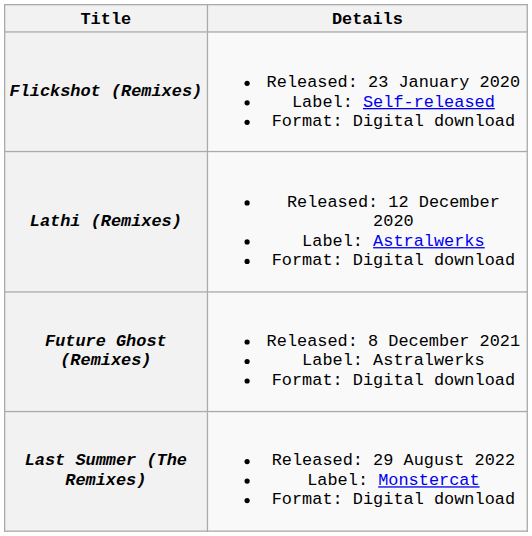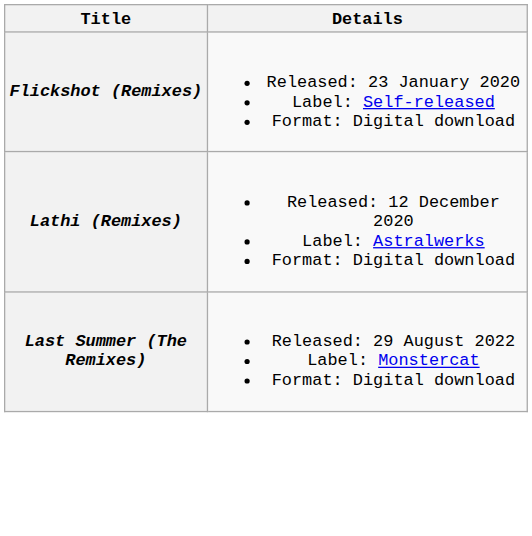 <table class="wikitable plainrowheaders" style="text-align:center;">
 <tr>
 <th scope="col" style="width:11.5em;">Title</th>
 <th scope="col" style="width:18.5em;">Details</th>
 </tr>
 <tr>
 <th scope="row"><em>Flickshot (Remixes)</em></th>
 <td><br><ul><li>Released: 23 January 2020</li><li>Label: <a href='#'>Self-released</a></li><li>Format: Digital download</li></ul></td>
 </tr>
 <tr>
 <th scope="row"><em>Lathi (Remixes)</em></th>
 <td><br><ul><li>Released: 12 December 2020</li><li>Label: <a href='#'>Astralwerks</a></li><li>Format: Digital download</li></ul></td>
 </tr>
 <tr>
-<th scope="row"><em>Future Ghost (Remixes)</em></th>
-<td><br><ul><li>Released: 8 December 2021</li><li>Label: Astralwerks</li><li>Format: Digital download</li></ul></td>
-</tr>
-<tr>
 <th scope="row"><em>Last Summer (The Remixes)</em></th>
 <td><br><ul><li>Released: 29 August 2022</li><li>Label: <a href='#'>Monstercat</a></li><li>Format: Digital download</li></ul></td>
 </tr>
 </table>
